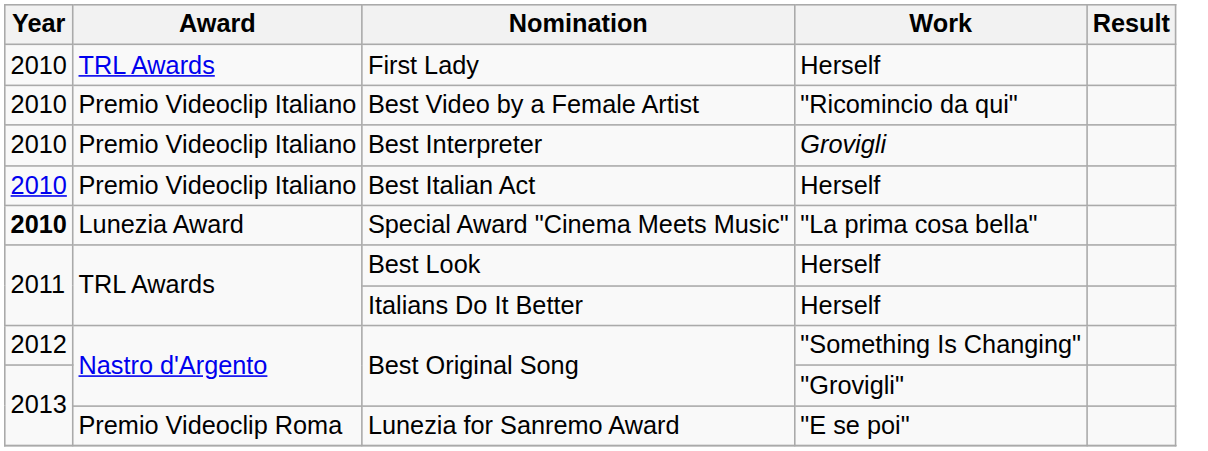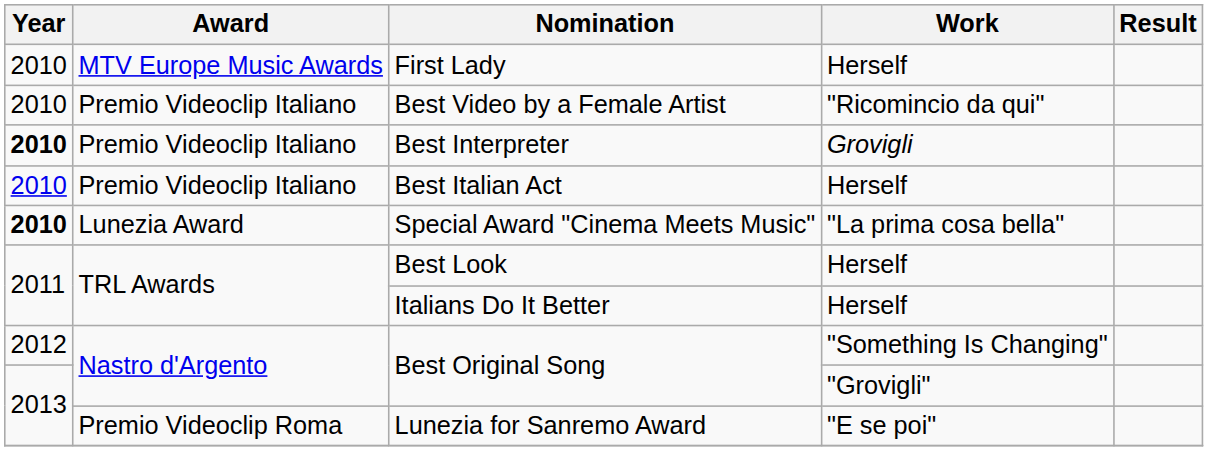 <table class="wikitable">
 <tr>
 <th>Year</th>
 <th>Award</th>
 <th>Nomination</th>
 <th>Work</th>
 <th>Result</th>
 </tr>
 <tr>
 <td>2010</td>
-<td><a href='#'>TRL Awards</a></td>
+<td><a href='#'>MTV Europe Music Awards</a></td>
 <td>First Lady</td>
 <td>Herself</td>
 <td></td>
 </tr>
 <tr>
 <td>2010</td>
 <td>Premio Videoclip Italiano</td>
 <td>Best Video by a Female Artist</td>
 <td>"Ricomincio da qui"</td>
 <td></td>
 </tr>
 <tr>
-<td>2010</td>
+<td><strong>2010</strong></td>
 <td>Premio Videoclip Italiano</td>
 <td>Best Interpreter</td>
 <td><em>Grovigli</em></td>
 <td></td>
 </tr>
 <tr>
 <td><a href='#'>2010</a></td>
 <td>Premio Videoclip Italiano</td>
 <td>Best Italian Act</td>
 <td>Herself</td>
 <td></td>
 </tr>
 <tr>
 <td><strong>2010</strong></td>
 <td>Lunezia Award</td>
 <td>Special Award "Cinema Meets Music"</td>
 <td>"La prima cosa bella"</td>
 <td></td>
 </tr>
 <tr>
 <td rowspan="2">2011</td>
 <td rowspan="2">TRL Awards</td>
 <td>Best Look</td>
 <td>Herself</td>
 <td></td>
 </tr>
 <tr>
 <td>Italians Do It Better</td>
 <td>Herself</td>
 <td></td>
 </tr>
 <tr>
 <td>2012</td>
 <td rowspan="2"><a href='#'>Nastro d'Argento</a></td>
 <td rowspan="2">Best Original Song</td>
 <td>"Something Is Changing"</td>
 <td></td>
 </tr>
 <tr>
 <td rowspan="2">2013</td>
 <td>"Grovigli"</td>
 <td></td>
 </tr>
 <tr>
 <td>Premio Videoclip Roma</td>
 <td>Lunezia for Sanremo Award</td>
 <td>"E se poi"</td>
 <td></td>
 </tr>
 <tr>
 </tr>
 </table>
